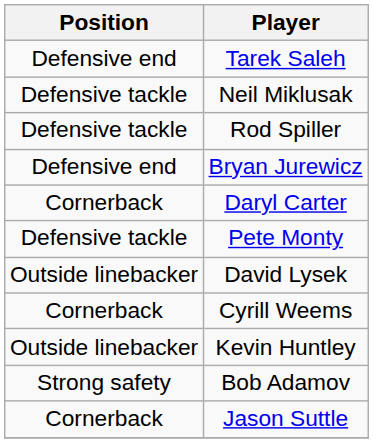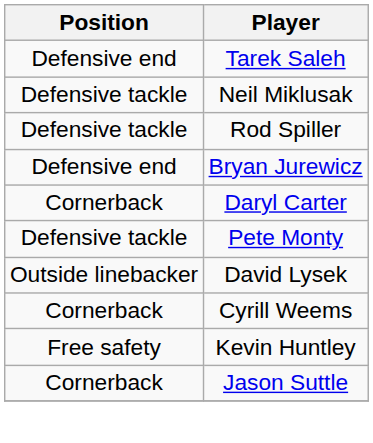 <table class="wikitable" style="text-align: center;">
 <tr>
 <th>Position</th>
 <th>Player</th>
 </tr>
 <tr>
 <td>Defensive end</td>
 <td><a href='#'>Tarek Saleh</a></td>
 </tr>
 <tr>
 <td>Defensive tackle</td>
 <td>Neil Miklusak</td>
 </tr>
 <tr>
 <td>Defensive tackle</td>
 <td>Rod Spiller</td>
 </tr>
 <tr>
 <td>Defensive end</td>
 <td><a href='#'>Bryan Jurewicz</a></td>
 </tr>
 <tr>
 <td>Cornerback</td>
 <td><a href='#'>Daryl Carter</a></td>
 </tr>
 <tr>
 <td>Defensive tackle</td>
 <td><a href='#'>Pete Monty</a></td>
 </tr>
 <tr>
 <td>Outside linebacker</td>
 <td>David Lysek</td>
 </tr>
 <tr>
 <td>Cornerback</td>
 <td>Cyrill Weems</td>
 </tr>
 <tr>
-<td>Outside linebacker</td>
+<td>Free safety</td>
 <td>Kevin Huntley</td>
-</tr>
-<tr>
-<td>Strong safety</td>
-<td>Bob Adamov</td>
 </tr>
 <tr>
 <td>Cornerback</td>
 <td><a href='#'>Jason Suttle</a></td>
 </tr>
 <tr>
 </tr>
 </table>
